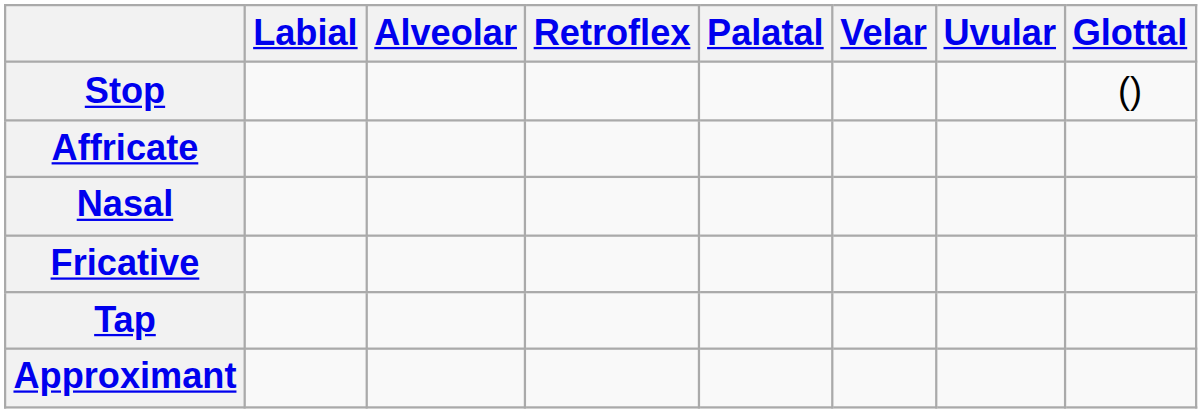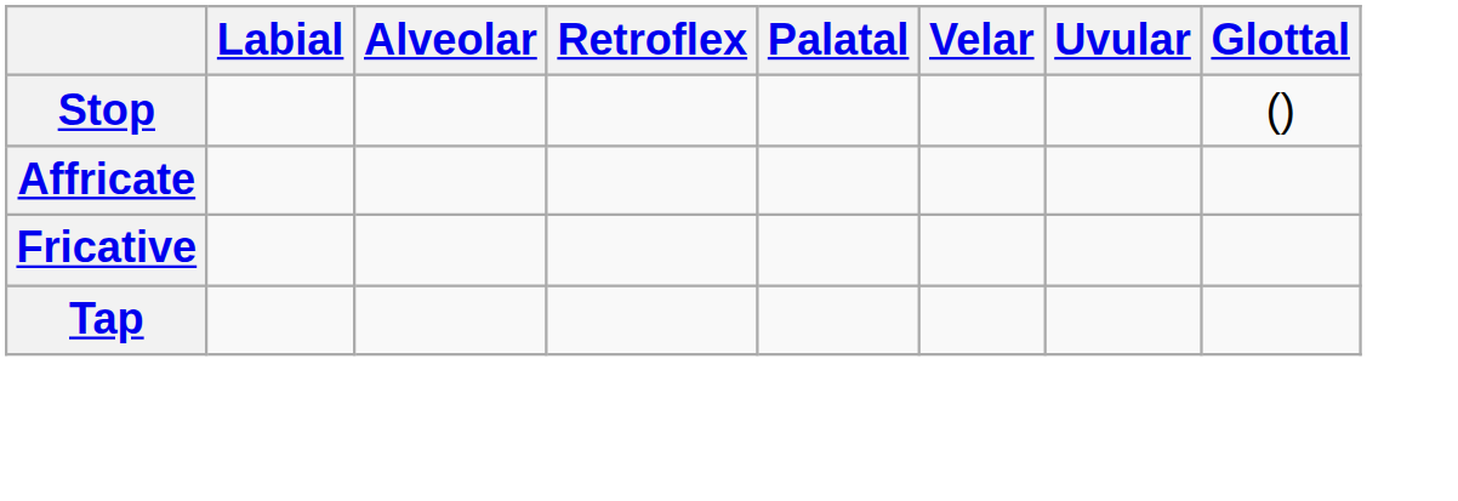 <table class="wikitable" style="text-align:center">
 <tr>
 <th></th>
 <th><a href='#'>Labial</a></th>
 <th><a href='#'>Alveolar</a></th>
 <th><a href='#'>Retroflex</a></th>
 <th><a href='#'>Palatal</a></th>
 <th><a href='#'>Velar</a></th>
 <th><a href='#'>Uvular</a></th>
 <th><a href='#'>Glottal</a></th>
 </tr>
 <tr align="center">
 <th><a href='#'>Stop</a></th>
 <td></td>
 <td></td>
 <td></td>
 <td></td>
 <td></td>
 <td></td>
 <td>()</td>
 </tr>
 <tr>
 <th><a href='#'>Affricate</a></th>
 <td></td>
 <td></td>
 <td></td>
 <td></td>
 <td></td>
 <td></td>
 <td></td>
 </tr>
 <tr align="center">
-<th><a href='#'>Nasal</a></th>
-<td></td>
-<td></td>
-<td></td>
-<td></td>
-<td></td>
-<td></td>
-<td></td>
-</tr>
-<tr align="center">
 <th><a href='#'>Fricative</a></th>
 <td></td>
 <td></td>
 <td></td>
 <td></td>
 <td></td>
 <td></td>
 <td></td>
 </tr>
 <tr align="center">
 <th><a href='#'>Tap</a></th>
 <td></td>
 <td></td>
 <td></td>
 <td></td>
 <td></td>
 <td></td>
 <td></td>
 </tr>
-<tr align="center">
-<th><a href='#'>Approximant</a></th>
-<td></td>
-<td></td>
-<td></td>
-<td></td>
-<td></td>
-<td></td>
-<td></td>
-</tr>
 </table>
